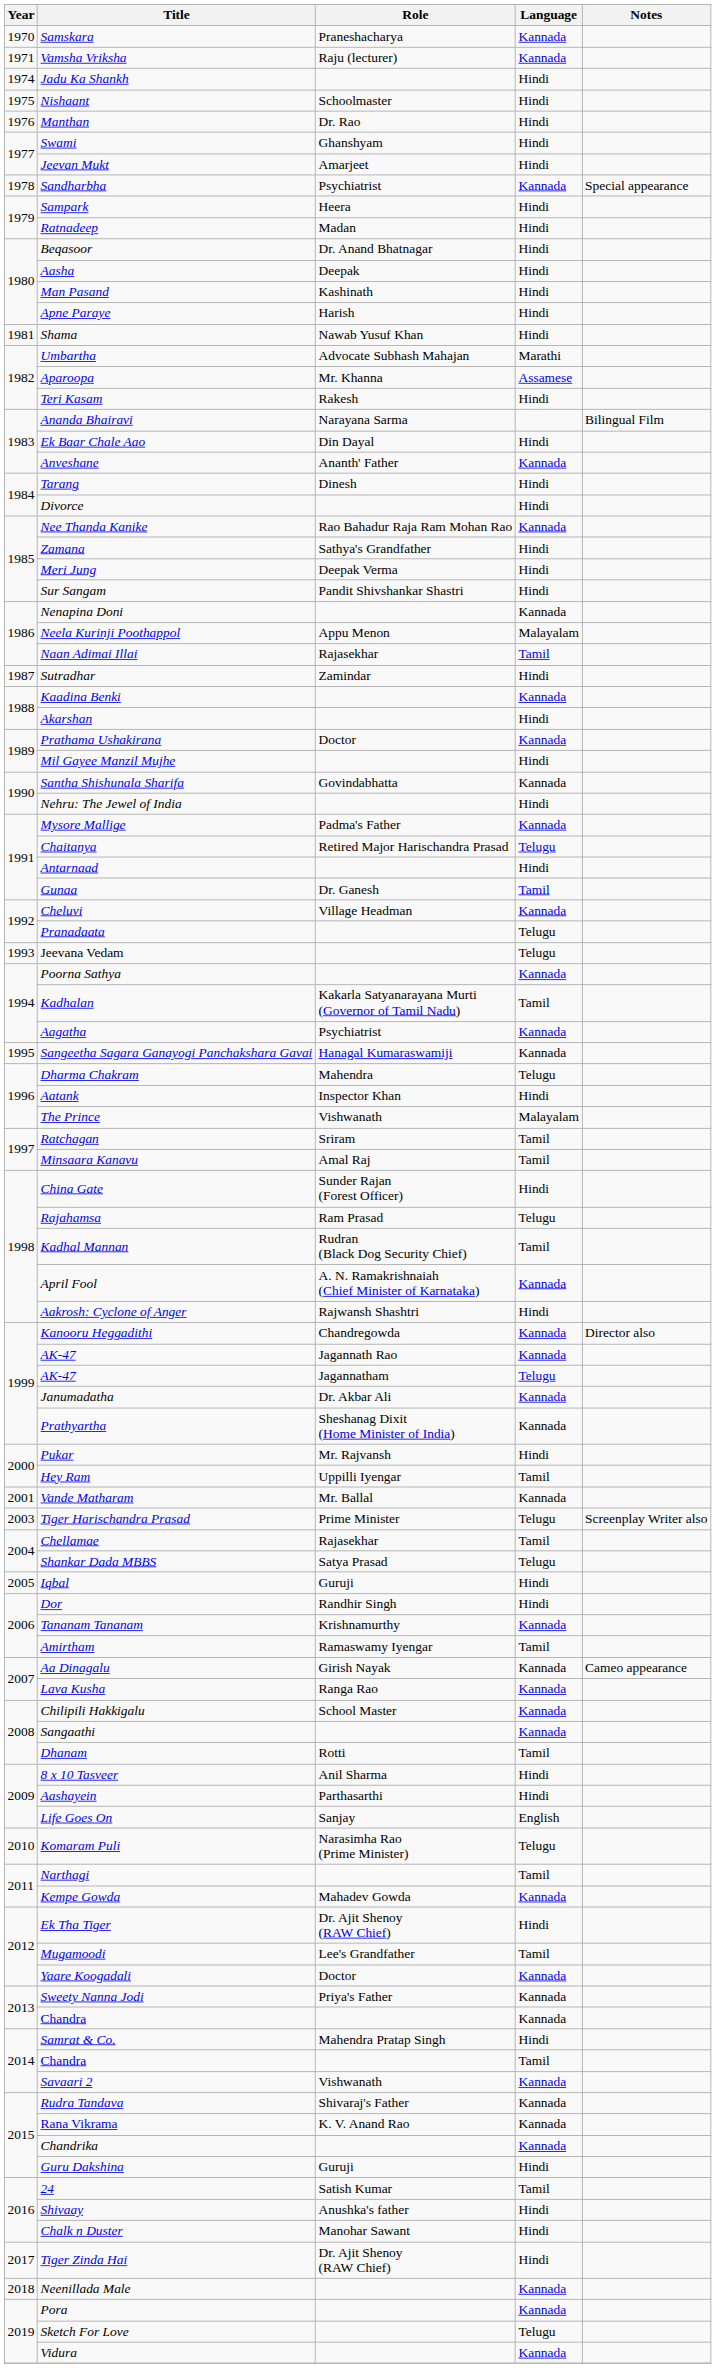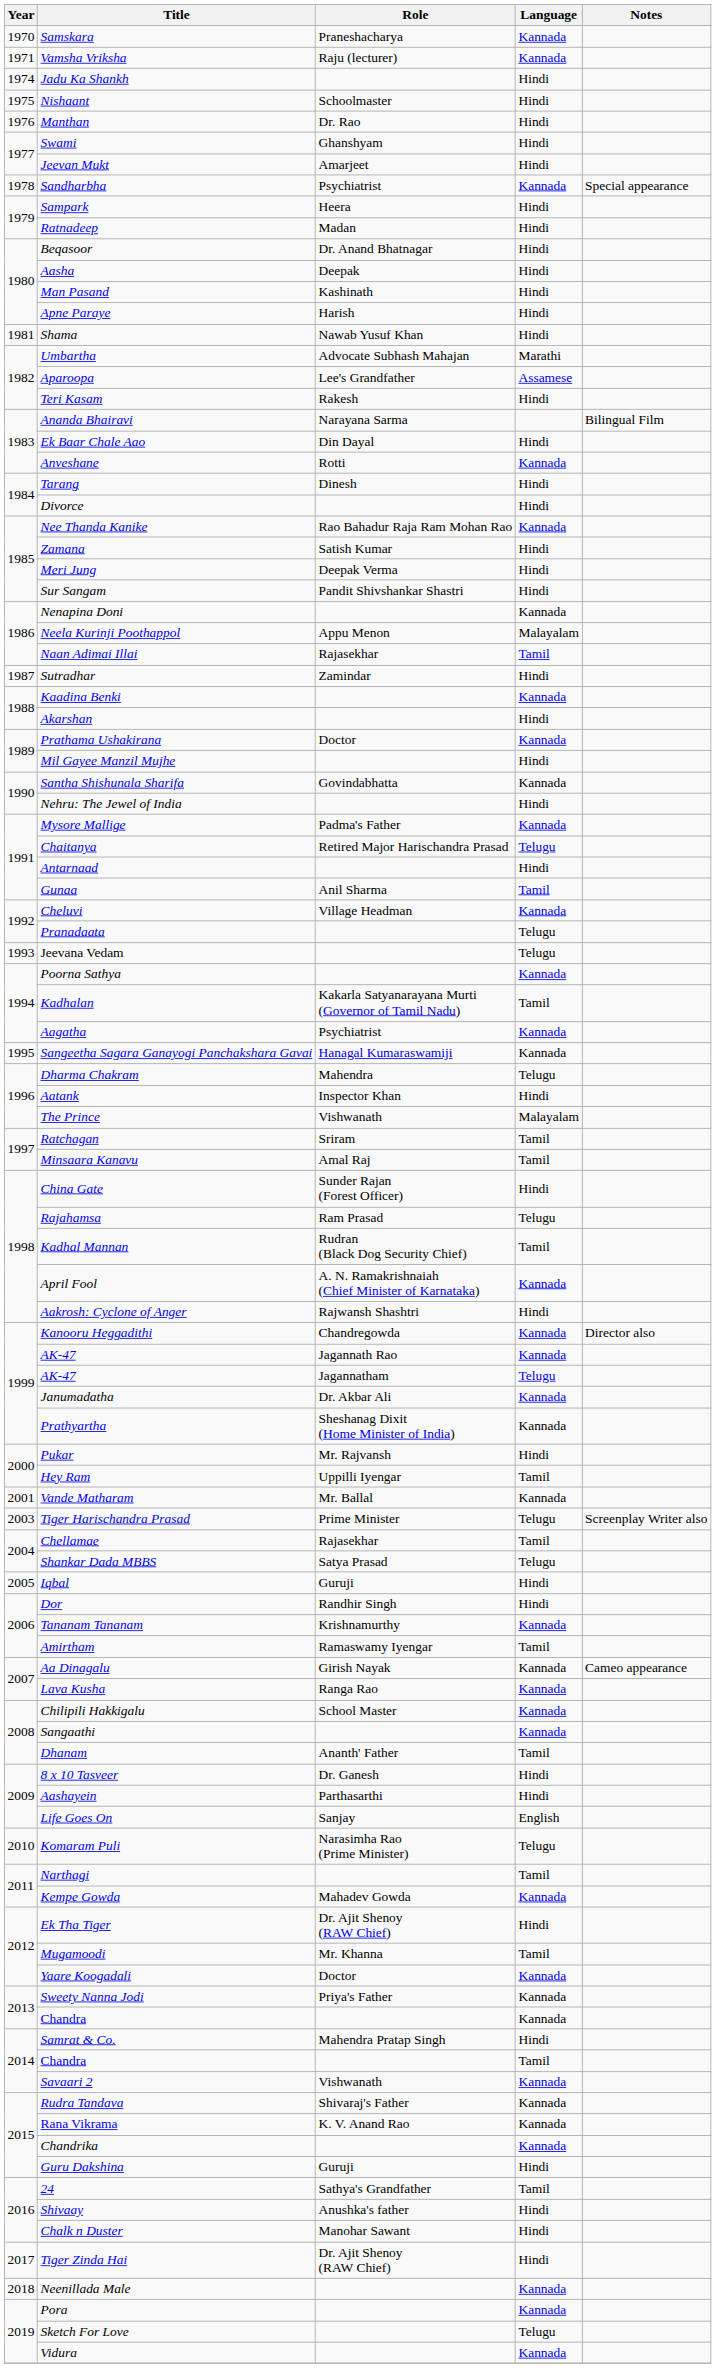 <table class="wikitable sortable">
 <tr>
 <th>Year</th>
 <th>Title</th>
 <th>Role</th>
 <th>Language</th>
 <th>Notes</th>
 </tr>
 <tr>
 <td>1970</td>
 <td><a href='#'><em>Samskara</em></a></td>
 <td>Praneshacharya</td>
 <td><a href='#'>Kannada</a></td>
 <td></td>
 </tr>
 <tr>
 <td>1971</td>
 <td><em><a href='#'>Vamsha Vriksha</a></em></td>
 <td>Raju (lecturer)</td>
 <td><a href='#'>Kannada</a></td>
 <td></td>
 </tr>
 <tr>
 <td>1974</td>
 <td><em><a href='#'>Jadu Ka Shankh</a></em></td>
 <td></td>
 <td>Hindi</td>
 <td></td>
 </tr>
 <tr>
 <td>1975</td>
 <td><em><a href='#'>Nishaant</a></em></td>
 <td>Schoolmaster</td>
 <td>Hindi</td>
 <td></td>
 </tr>
 <tr>
 <td>1976</td>
 <td><em><a href='#'>Manthan</a></em></td>
 <td>Dr. Rao</td>
 <td>Hindi</td>
 <td></td>
 </tr>
 <tr>
 <td rowspan="2">1977</td>
 <td><a href='#'><em>Swami</em></a></td>
 <td>Ghanshyam</td>
 <td>Hindi</td>
 <td></td>
 </tr>
 <tr>
 <td><em><a href='#'>Jeevan Mukt</a></em></td>
 <td>Amarjeet</td>
 <td>Hindi</td>
 <td></td>
 </tr>
 <tr>
 <td>1978</td>
 <td><em><a href='#'>Sandharbha</a></em></td>
 <td>Psychiatrist</td>
 <td><a href='#'>Kannada</a></td>
 <td>Special appearance</td>
 </tr>
 <tr>
 <td rowspan="2">1979</td>
 <td><em><a href='#'>Sampark</a></em></td>
 <td>Heera</td>
 <td>Hindi</td>
 <td></td>
 </tr>
 <tr>
 <td><em><a href='#'>Ratnadeep</a></em></td>
 <td>Madan</td>
 <td>Hindi</td>
 <td></td>
 </tr>
 <tr>
 <td rowspan="4">1980</td>
 <td><em>Beqasoor</em></td>
 <td>Dr. Anand Bhatnagar</td>
 <td>Hindi</td>
 <td></td>
 </tr>
 <tr>
 <td><a href='#'><em>Aasha</em></a></td>
 <td>Deepak</td>
 <td>Hindi</td>
 <td></td>
 </tr>
 <tr>
 <td><em><a href='#'>Man Pasand</a></em></td>
 <td>Kashinath</td>
 <td>Hindi</td>
 <td></td>
 </tr>
 <tr>
 <td><em><a href='#'>Apne Paraye</a></em></td>
 <td>Harish</td>
 <td>Hindi</td>
 <td></td>
 </tr>
 <tr>
 <td>1981</td>
 <td><em>Shama</em></td>
 <td>Nawab Yusuf Khan</td>
 <td>Hindi</td>
 <td></td>
 </tr>
 <tr>
 <td rowspan="3">1982</td>
 <td><em><a href='#'>Umbartha</a></em></td>
 <td>Advocate Subhash Mahajan</td>
 <td>Marathi</td>
 <td></td>
 </tr>
 <tr>
 <td><em><a href='#'>Aparoopa</a></em></td>
-<td>Mr. Khanna</td>
+<td>Lee's Grandfather</td>
 <td><a href='#'>Assamese</a></td>
 <td></td>
 </tr>
 <tr>
 <td><em><a href='#'>Teri Kasam</a></em></td>
 <td>Rakesh</td>
 <td>Hindi</td>
 <td></td>
 </tr>
 <tr>
 <td rowspan="3">1983</td>
 <td><a href='#'><em>Ananda Bhairavi</em></a></td>
 <td>Narayana Sarma</td>
 <td></td>
 <td>Bilingual Film</td>
 </tr>
 <tr>
 <td><em><a href='#'>Ek Baar Chale Aao</a></em></td>
 <td>Din Dayal</td>
 <td>Hindi</td>
 <td></td>
 </tr>
 <tr>
 <td><em><a href='#'>Anveshane</a></em></td>
-<td>Ananth' Father</td>
+<td>Rotti</td>
 <td><a href='#'>Kannada</a></td>
 <td></td>
 </tr>
 <tr>
 <td rowspan="2">1984</td>
 <td><a href='#'><em>Tarang</em></a></td>
 <td>Dinesh</td>
 <td>Hindi</td>
 <td></td>
 </tr>
 <tr>
 <td><em>Divorce</em></td>
 <td></td>
 <td>Hindi</td>
 <td></td>
 </tr>
 <tr>
 <td rowspan="4">1985</td>
 <td><em><a href='#'>Nee Thanda Kanike</a></em></td>
 <td>Rao Bahadur Raja Ram Mohan Rao</td>
 <td><a href='#'>Kannada</a></td>
 <td></td>
 </tr>
 <tr>
 <td><a href='#'><em>Zamana</em></a></td>
-<td>Sathya's Grandfather</td>
+<td>Satish Kumar</td>
 <td>Hindi</td>
 <td></td>
 </tr>
 <tr>
 <td><em><a href='#'>Meri Jung</a></em></td>
 <td>Deepak Verma</td>
 <td>Hindi</td>
 <td></td>
 </tr>
 <tr>
 <td><em>Sur Sangam</em></td>
 <td>Pandit Shivshankar Shastri</td>
 <td>Hindi</td>
 <td></td>
 </tr>
 <tr>
 <td rowspan="3">1986</td>
 <td><em>Nenapina Doni</em></td>
 <td></td>
 <td>Kannada</td>
 <td></td>
 </tr>
 <tr>
 <td><em><a href='#'>Neela Kurinji Poothappol</a></em></td>
 <td>Appu Menon</td>
 <td>Malayalam</td>
 <td></td>
 </tr>
 <tr>
 <td><em><a href='#'>Naan Adimai Illai</a></em></td>
 <td>Rajasekhar</td>
 <td><a href='#'>Tamil</a></td>
 <td></td>
 </tr>
 <tr>
 <td>1987</td>
 <td><em>Sutradhar</em></td>
 <td>Zamindar</td>
 <td>Hindi</td>
 <td></td>
 </tr>
 <tr>
 <td rowspan="2">1988</td>
 <td><em><a href='#'>Kaadina Benki</a></em></td>
 <td></td>
 <td><a href='#'>Kannada</a></td>
 <td></td>
 </tr>
 <tr>
 <td><em><a href='#'>Akarshan</a></em></td>
 <td></td>
 <td>Hindi</td>
 <td></td>
 </tr>
 <tr>
 <td rowspan="2">1989</td>
 <td><em><a href='#'>Prathama Ushakirana</a></em></td>
 <td>Doctor</td>
 <td><a href='#'>Kannada</a></td>
 <td></td>
 </tr>
 <tr>
 <td><em><a href='#'>Mil Gayee Manzil Mujhe</a></em></td>
 <td></td>
 <td>Hindi</td>
 <td></td>
 </tr>
 <tr>
 <td rowspan="2">1990</td>
 <td><em><a href='#'>Santha Shishunala Sharifa</a></em></td>
 <td>Govindabhatta</td>
 <td>Kannada</td>
 <td></td>
 </tr>
 <tr>
 <td><em>Nehru: The Jewel of India</em></td>
 <td></td>
 <td>Hindi</td>
 <td></td>
 </tr>
 <tr>
 <td rowspan="4">1991</td>
 <td><a href='#'><em>Mysore Mallige</em></a></td>
 <td>Padma's Father</td>
 <td><a href='#'>Kannada</a></td>
 <td></td>
 </tr>
 <tr>
 <td><a href='#'><em>Chaitanya</em></a></td>
 <td>Retired Major Harischandra Prasad</td>
 <td><a href='#'>Telugu</a></td>
 <td></td>
 </tr>
 <tr>
 <td><em><a href='#'>Antarnaad</a></em></td>
 <td></td>
 <td>Hindi</td>
 <td></td>
 </tr>
 <tr>
 <td><em><a href='#'>Gunaa</a></em></td>
-<td>Dr. Ganesh</td>
+<td>Anil Sharma</td>
 <td><a href='#'>Tamil</a></td>
 <td></td>
 </tr>
 <tr>
 <td rowspan="2">1992</td>
 <td><em><a href='#'>Cheluvi</a></em></td>
 <td>Village Headman</td>
 <td><a href='#'>Kannada</a></td>
 <td></td>
 </tr>
 <tr>
 <td><em><a href='#'>Pranadaata</a></em></td>
 <td></td>
 <td>Telugu</td>
 <td></td>
 </tr>
 <tr>
 <td>1993</td>
 <td>Jeevana Vedam</td>
 <td></td>
 <td>Telugu</td>
 <td></td>
 </tr>
 <tr>
 <td rowspan="3">1994</td>
 <td><em>Poorna Sathya</em></td>
 <td></td>
 <td><a href='#'>Kannada</a></td>
 <td></td>
 </tr>
 <tr>
 <td><em><a href='#'>Kadhalan</a></em></td>
 <td>Kakarla Satyanarayana Murti<br>(<a href='#'>Governor of Tamil Nadu</a>)</td>
 <td>Tamil</td>
 <td></td>
 </tr>
 <tr>
 <td><em><a href='#'>Aagatha</a></em></td>
 <td>Psychiatrist</td>
 <td><a href='#'>Kannada</a></td>
 <td></td>
 </tr>
 <tr>
 <td>1995</td>
 <td><em><a href='#'>Sangeetha Sagara Ganayogi Panchakshara Gavai</a></em></td>
 <td><a href='#'>Hanagal Kumaraswamiji</a></td>
 <td>Kannada</td>
 <td></td>
 </tr>
 <tr>
 <td rowspan="3">1996</td>
 <td><em><a href='#'>Dharma Chakram</a></em></td>
 <td>Mahendra</td>
 <td>Telugu</td>
 <td></td>
 </tr>
 <tr>
 <td><em><a href='#'>Aatank</a></em></td>
 <td>Inspector Khan</td>
 <td>Hindi</td>
 <td></td>
 </tr>
 <tr>
 <td><a href='#'><em>The Prince</em></a></td>
 <td>Vishwanath</td>
 <td>Malayalam</td>
 <td></td>
 </tr>
 <tr>
 <td rowspan="2">1997</td>
 <td><em><a href='#'>Ratchagan</a></em></td>
 <td>Sriram</td>
 <td>Tamil</td>
 <td></td>
 </tr>
 <tr>
 <td><em><a href='#'>Minsaara Kanavu</a></em></td>
 <td>Amal Raj</td>
 <td>Tamil</td>
 <td></td>
 </tr>
 <tr>
 <td rowspan="5">1998</td>
 <td><em><a href='#'>China Gate</a></em></td>
 <td>Sunder Rajan<br>(Forest Officer)</td>
 <td>Hindi</td>
 <td></td>
 </tr>
 <tr>
 <td><em><a href='#'>Rajahamsa</a></em></td>
 <td>Ram Prasad</td>
 <td>Telugu</td>
 <td></td>
 </tr>
 <tr>
 <td><em><a href='#'>Kadhal Mannan</a></em></td>
 <td>Rudran<br>(Black Dog Security Chief)</td>
 <td>Tamil</td>
 <td></td>
 </tr>
 <tr>
 <td><em>April Fool</em></td>
 <td>A. N. Ramakrishnaiah<br>(<a href='#'>Chief Minister of Karnataka</a>)</td>
 <td><a href='#'>Kannada</a></td>
 <td></td>
 </tr>
 <tr>
 <td><a href='#'><em>Aakrosh: Cyclone of Anger</em></a></td>
 <td>Rajwansh Shashtri</td>
 <td>Hindi</td>
 <td></td>
 </tr>
 <tr>
 <td rowspan="5">1999</td>
 <td><em><a href='#'>Kanooru Heggadithi</a></em></td>
 <td>Chandregowda</td>
 <td><a href='#'>Kannada</a></td>
 <td>Director also</td>
 </tr>
 <tr>
 <td><a href='#'><em>AK-47</em></a></td>
 <td>Jagannath Rao</td>
 <td><a href='#'>Kannada</a></td>
 <td></td>
 </tr>
 <tr>
 <td><a href='#'><em>AK-47</em></a></td>
 <td>Jagannatham</td>
 <td><a href='#'>Telugu</a></td>
 <td></td>
 </tr>
 <tr>
 <td><em>Janumadatha</em></td>
 <td>Dr. Akbar Ali</td>
 <td><a href='#'>Kannada</a></td>
 <td></td>
 </tr>
 <tr>
 <td><em><a href='#'>Prathyartha</a></em></td>
 <td>Sheshanag Dixit<br>(<a href='#'>Home Minister of India</a>)</td>
 <td>Kannada</td>
 <td></td>
 </tr>
 <tr>
 <td rowspan="2">2000</td>
 <td><a href='#'><em>Pukar</em></a></td>
 <td>Mr. Rajvansh</td>
 <td>Hindi</td>
 <td></td>
 </tr>
 <tr>
 <td><em><a href='#'>Hey Ram</a></em></td>
 <td>Uppilli Iyengar</td>
 <td>Tamil</td>
 <td></td>
 </tr>
 <tr>
 <td>2001</td>
 <td><em><a href='#'>Vande Matharam</a></em></td>
 <td>Mr. Ballal</td>
 <td>Kannada</td>
 <td></td>
 </tr>
 <tr>
 <td>2003</td>
 <td><em><a href='#'>Tiger Harischandra Prasad</a></em></td>
 <td>Prime Minister</td>
 <td>Telugu</td>
 <td>Screenplay Writer also</td>
 </tr>
 <tr>
 <td rowspan="2">2004</td>
 <td><em><a href='#'>Chellamae</a></em></td>
 <td>Rajasekhar</td>
 <td>Tamil</td>
 <td></td>
 </tr>
 <tr>
 <td><em><a href='#'>Shankar Dada MBBS</a></em></td>
 <td>Satya Prasad</td>
 <td>Telugu</td>
 <td></td>
 </tr>
 <tr>
 <td>2005</td>
 <td><a href='#'><em>Iqbal</em></a></td>
 <td>Guruji</td>
 <td>Hindi</td>
 <td></td>
 </tr>
 <tr>
 <td rowspan="3">2006</td>
 <td><a href='#'><em>Dor</em></a></td>
 <td>Randhir Singh</td>
 <td>Hindi</td>
 <td></td>
 </tr>
 <tr>
 <td><em><a href='#'>Tananam Tananam</a></em></td>
 <td>Krishnamurthy</td>
 <td><a href='#'>Kannada</a></td>
 <td></td>
 </tr>
 <tr>
 <td><em><a href='#'>Amirtham</a></em></td>
 <td>Ramaswamy Iyengar</td>
 <td>Tamil</td>
 <td></td>
 </tr>
 <tr>
 <td rowspan="2">2007</td>
 <td><em><a href='#'>Aa Dinagalu</a></em></td>
 <td>Girish Nayak</td>
 <td>Kannada</td>
 <td>Cameo appearance</td>
 </tr>
 <tr>
 <td><a href='#'><em>Lava Kusha</em></a></td>
 <td>Ranga Rao</td>
 <td><a href='#'>Kannada</a></td>
 <td></td>
 </tr>
 <tr>
 <td rowspan="3">2008</td>
 <td><em>Chilipili Hakkigalu</em></td>
 <td>School Master</td>
 <td><a href='#'>Kannada</a></td>
 <td></td>
 </tr>
 <tr>
 <td><em>Sangaathi</em></td>
 <td></td>
 <td><a href='#'>Kannada</a></td>
 <td></td>
 </tr>
 <tr>
 <td><em><a href='#'>Dhanam</a></em></td>
-<td>Rotti</td>
+<td>Ananth' Father</td>
 <td>Tamil</td>
 <td></td>
 </tr>
 <tr>
 <td rowspan="3">2009</td>
 <td><em><a href='#'>8 x 10 Tasveer</a></em></td>
-<td>Anil Sharma</td>
+<td>Dr. Ganesh</td>
 <td>Hindi</td>
 <td></td>
 </tr>
 <tr>
 <td><em><a href='#'>Aashayein</a></em></td>
 <td>Parthasarthi</td>
 <td>Hindi</td>
 <td></td>
 </tr>
 <tr>
 <td><a href='#'><em>Life Goes On</em></a></td>
 <td>Sanjay</td>
 <td>English</td>
 <td></td>
 </tr>
 <tr>
 <td>2010</td>
 <td><em><a href='#'>Komaram Puli</a></em></td>
 <td>Narasimha Rao<br>(Prime Minister)</td>
 <td>Telugu</td>
 <td></td>
 </tr>
 <tr>
 <td rowspan="2">2011</td>
 <td><em><a href='#'>Narthagi</a></em></td>
 <td></td>
 <td>Tamil</td>
 <td></td>
 </tr>
 <tr>
 <td><a href='#'><em>Kempe Gowda</em></a></td>
 <td>Mahadev Gowda</td>
 <td><a href='#'>Kannada</a></td>
 <td></td>
 </tr>
 <tr>
 <td rowspan="3">2012</td>
 <td><em><a href='#'>Ek Tha Tiger</a></em></td>
 <td>Dr. Ajit Shenoy<br>(<a href='#'>RAW Chief</a>)</td>
 <td>Hindi</td>
 <td></td>
 </tr>
 <tr>
 <td><em><a href='#'>Mugamoodi</a></em></td>
-<td>Lee's Grandfather</td>
+<td>Mr. Khanna</td>
 <td>Tamil</td>
 <td></td>
 </tr>
 <tr>
 <td><em><a href='#'>Yaare Koogadali</a></em></td>
 <td>Doctor</td>
 <td><a href='#'>Kannada</a></td>
 <td></td>
 </tr>
 <tr>
 <td rowspan="2">2013</td>
 <td><em><a href='#'>Sweety Nanna Jodi</a></em></td>
 <td>Priya's Father</td>
 <td>Kannada</td>
 </tr>
 <tr>
 <td><a href='#'>Chandra</a></td>
 <td></td>
 <td>Kannada</td>
 <td></td>
 </tr>
 <tr>
 <td rowspan="3">2014</td>
 <td><em><a href='#'>Samrat & Co.</a></em></td>
 <td>Mahendra Pratap Singh</td>
 <td>Hindi</td>
 <td></td>
 </tr>
 <tr>
 <td><a href='#'>Chandra</a></td>
 <td></td>
 <td>Tamil</td>
 <td></td>
 </tr>
 <tr>
 <td><em><a href='#'>Savaari 2</a></em></td>
 <td>Vishwanath</td>
 <td><a href='#'>Kannada</a></td>
 <td></td>
 </tr>
 <tr>
 <td rowspan="4">2015</td>
 <td><em><a href='#'>Rudra Tandava</a></em></td>
 <td>Shivaraj's Father</td>
 <td>Kannada</td>
 <td></td>
 </tr>
 <tr>
 <td><a href='#'>Rana Vikrama</a></td>
 <td>K. V. Anand Rao</td>
 <td>Kannada</td>
 <td></td>
 </tr>
 <tr>
 <td><em>Chandrika</em></td>
 <td></td>
 <td><a href='#'>Kannada</a></td>
 <td></td>
 </tr>
 <tr>
 <td><em><a href='#'>Guru Dakshina</a></em></td>
 <td>Guruji</td>
 <td>Hindi</td>
 <td></td>
 </tr>
 <tr>
 <td rowspan="3">2016</td>
 <td><a href='#'><em>24</em></a></td>
-<td>Satish Kumar</td>
+<td>Sathya's Grandfather</td>
 <td>Tamil</td>
 <td></td>
 </tr>
 <tr>
 <td><em><a href='#'>Shivaay</a></em></td>
 <td>Anushka's father</td>
 <td>Hindi</td>
 <td></td>
 </tr>
 <tr>
 <td><em><a href='#'>Chalk n Duster</a></em></td>
 <td>Manohar Sawant</td>
 <td>Hindi</td>
 <td></td>
 </tr>
 <tr>
 <td>2017</td>
 <td><em><a href='#'>Tiger Zinda Hai</a></em></td>
 <td>Dr. Ajit Shenoy<br>(RAW Chief)</td>
 <td>Hindi</td>
 <td></td>
 </tr>
 <tr>
 <td>2018</td>
 <td><em>Neenillada Male</em></td>
 <td></td>
 <td><a href='#'>Kannada</a></td>
 <td></td>
 </tr>
 <tr>
 <td rowspan="3">2019</td>
 <td><em>Pora</em></td>
 <td></td>
 <td><a href='#'>Kannada</a></td>
 <td></td>
 </tr>
 <tr>
 <td><em>Sketch For Love</em></td>
 <td></td>
 <td>Telugu</td>
 <td></td>
 </tr>
 <tr>
 <td><em>Vidura</em></td>
 <td></td>
 <td><a href='#'>Kannada</a></td>
 <td></td>
 </tr>
 <tr>
 </tr>
 </table>
